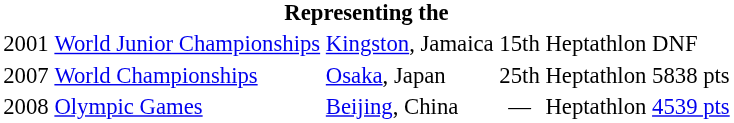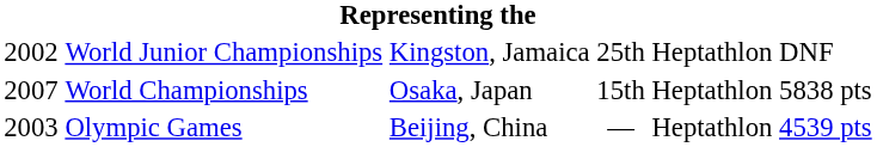 <table>
 <tr>
 <th colspan="6">Representing the </th>
 </tr>
 <tr>
-<td>2001</td>
+<td>2002</td>
 <td><a href='#'>World Junior Championships</a></td>
 <td><a href='#'>Kingston</a>, Jamaica</td>
-<td align="center">15th</td>
+<td align="center">25th</td>
 <td>Heptathlon</td>
 <td>DNF</td>
 </tr>
 <tr>
 <td>2007</td>
 <td><a href='#'>World Championships</a></td>
 <td><a href='#'>Osaka</a>, Japan</td>
-<td align="center">25th</td>
+<td align="center">15th</td>
 <td>Heptathlon</td>
 <td>5838 pts</td>
 </tr>
 <tr>
-<td>2008</td>
+<td>2003</td>
 <td><a href='#'>Olympic Games</a></td>
 <td><a href='#'>Beijing</a>, China</td>
 <td align="center">—</td>
 <td>Heptathlon</td>
 <td><a href='#'>4539 pts</a></td>
 </tr>
 </table>
